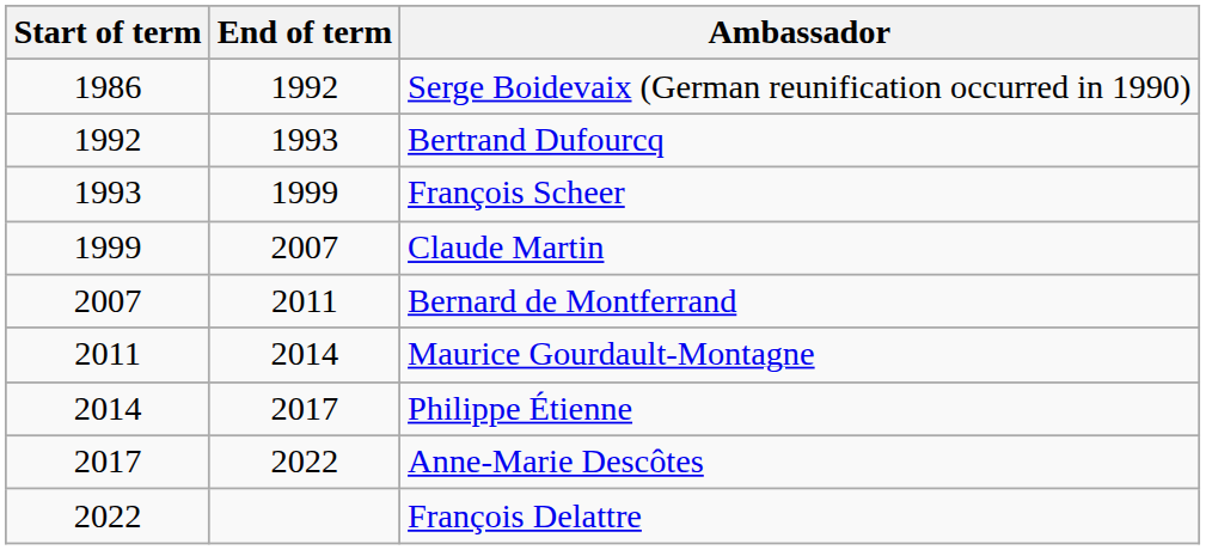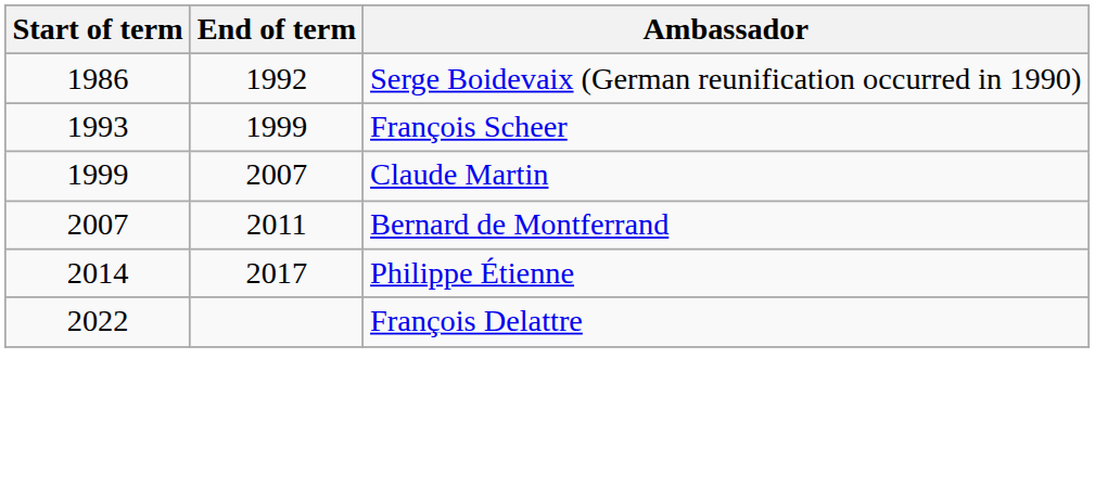 <table class="wikitable">
 <tr>
 <th>Start of term</th>
 <th>End of term</th>
 <th>Ambassador</th>
 </tr>
 <tr>
 <td align="center">1986</td>
 <td align="center">1992</td>
 <td><a href='#'>Serge Boidevaix</a> (German reunification occurred in 1990)</td>
-</tr>
-<tr>
-<td align="center">1992</td>
-<td align="center">1993</td>
-<td><a href='#'>Bertrand Dufourcq</a></td>
 </tr>
 <tr>
 <td align="center">1993</td>
 <td align="center">1999</td>
 <td><a href='#'>François Scheer</a></td>
 </tr>
 <tr>
 <td align="center">1999</td>
 <td align="center">2007</td>
 <td><a href='#'>Claude Martin</a></td>
 </tr>
 <tr>
 <td align="center">2007</td>
 <td align="center">2011</td>
 <td><a href='#'>Bernard de Montferrand</a></td>
 </tr>
 <tr>
-<td align="center">2011</td>
-<td align="center">2014</td>
-<td><a href='#'>Maurice Gourdault-Montagne</a></td>
-</tr>
-<tr>
 <td align="center">2014</td>
 <td align="center">2017</td>
 <td><a href='#'>Philippe Étienne</a></td>
-</tr>
-<tr>
-<td align="center">2017</td>
-<td align="center">2022</td>
-<td><a href='#'>Anne-Marie Descôtes</a></td>
 </tr>
 <tr>
 <td align="center">2022</td>
 <td align="center"></td>
 <td><a href='#'>François Delattre</a></td>
 </tr>
 </table>
